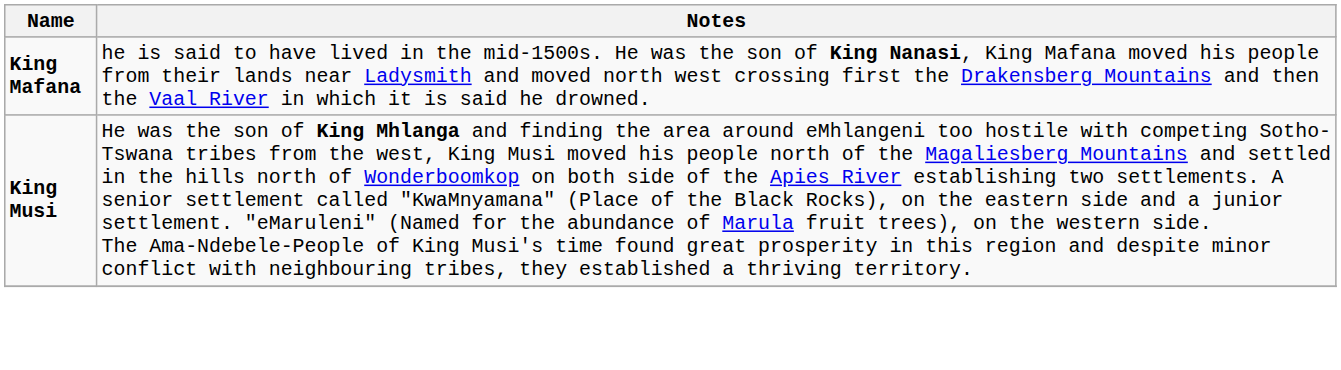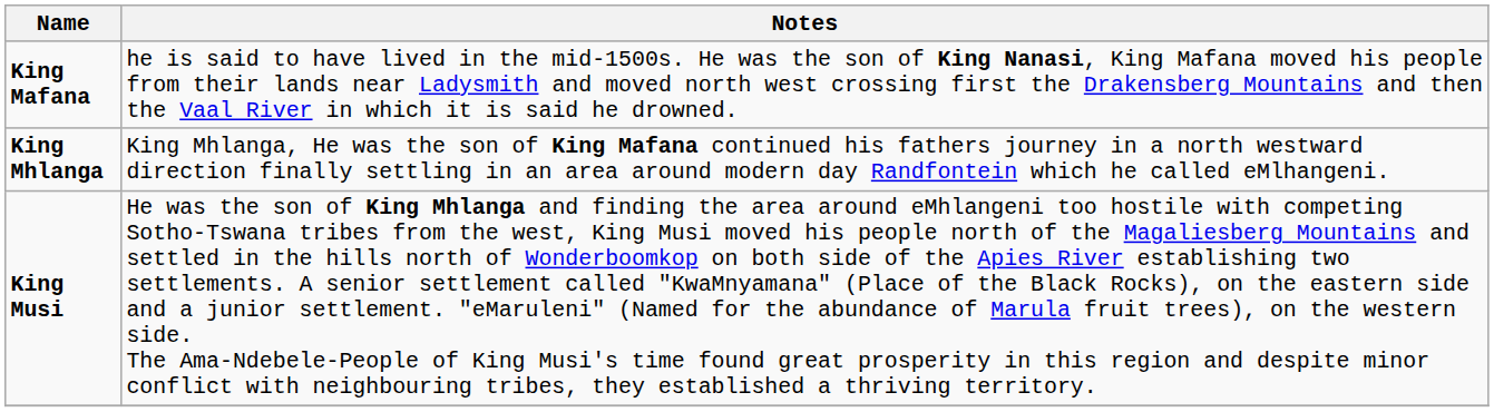 <table class="wikitable">
 <tr>
 <th>Name</th>
 <th>Notes</th>
 </tr>
 <tr>
 <td><strong>King Mafana</strong></td>
 <td>he is said to have lived in the mid-1500s. He was the son of <strong>King Nanasi</strong>, King Mafana moved his people from their lands near <a href='#'>Ladysmith</a> and moved north west crossing first the <a href='#'>Drakensberg Mountains</a> and then the <a href='#'>Vaal River</a> in which it is said he drowned.</td>
 </tr>
 <tr>
+<td><strong>King Mhlanga</strong></td>
+<td>King Mhlanga, He was the son of <strong>King Mafana</strong> continued his fathers journey in a north westward direction finally settling in an area around modern day <a href='#'>Randfontein</a> which he called eMlhangeni.</td>
+</tr>
+<tr>
 <td><strong>King Musi</strong></td>
 <td>He was the son of <strong>King Mhlanga</strong> and finding the area around eMhlangeni too hostile with competing Sotho-Tswana tribes from the west, King Musi moved his people north of the <a href='#'>Magaliesberg Mountains</a> and settled in the hills north of <a href='#'>Wonderboomkop</a> on both side of the <a href='#'>Apies River</a> establishing two settlements. A senior settlement called "KwaMnyamana" (Place of the Black Rocks), on the eastern side and a junior settlement. "eMaruleni" (Named for the abundance of <a href='#'>Marula</a> fruit trees), on the western side.<br>The Ama-Ndebele-People of King Musi's time found great prosperity in this region and despite minor conflict with neighbouring tribes, they established a thriving territory.</td>
 </tr>
 <tr>
 </tr>
 </table>
